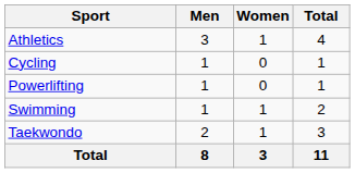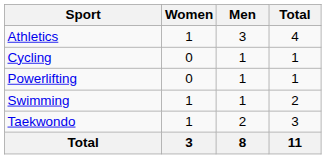 <table class="wikitable sortable" style="text-align:center;">
 <tr>
 <th width=180>Sport</th>
+<th width=55>Women</th>
 <th width=55>Men</th>
-<th width=55>Women</th>
 <th width=55>Total</th>
 </tr>
 <tr>
 <td align=left><a href='#'>Athletics</a></td>
+<td>1</td>
 <td>3</td>
-<td>1</td>
 <td>4</td>
 </tr>
 <tr>
 <td align=left><a href='#'>Cycling</a></td>
+<td>0</td>
 <td>1</td>
-<td>0</td>
 <td>1</td>
 </tr>
 <tr>
 <td align=left><a href='#'>Powerlifting</a></td>
+<td>0</td>
 <td>1</td>
-<td>0</td>
 <td>1</td>
 </tr>
 <tr>
 <td align=left><a href='#'>Swimming</a></td>
 <td>1</td>
 <td>1</td>
 <td>2</td>
 </tr>
 <tr>
 <td align=left><a href='#'>Taekwondo</a></td>
+<td>1</td>
 <td>2</td>
-<td>1</td>
 <td>3</td>
 </tr>
 <tr>
 <th>Total</th>
+<th>3</th>
 <th>8</th>
-<th>3</th>
 <th>11</th>
 </tr>
 </table>
